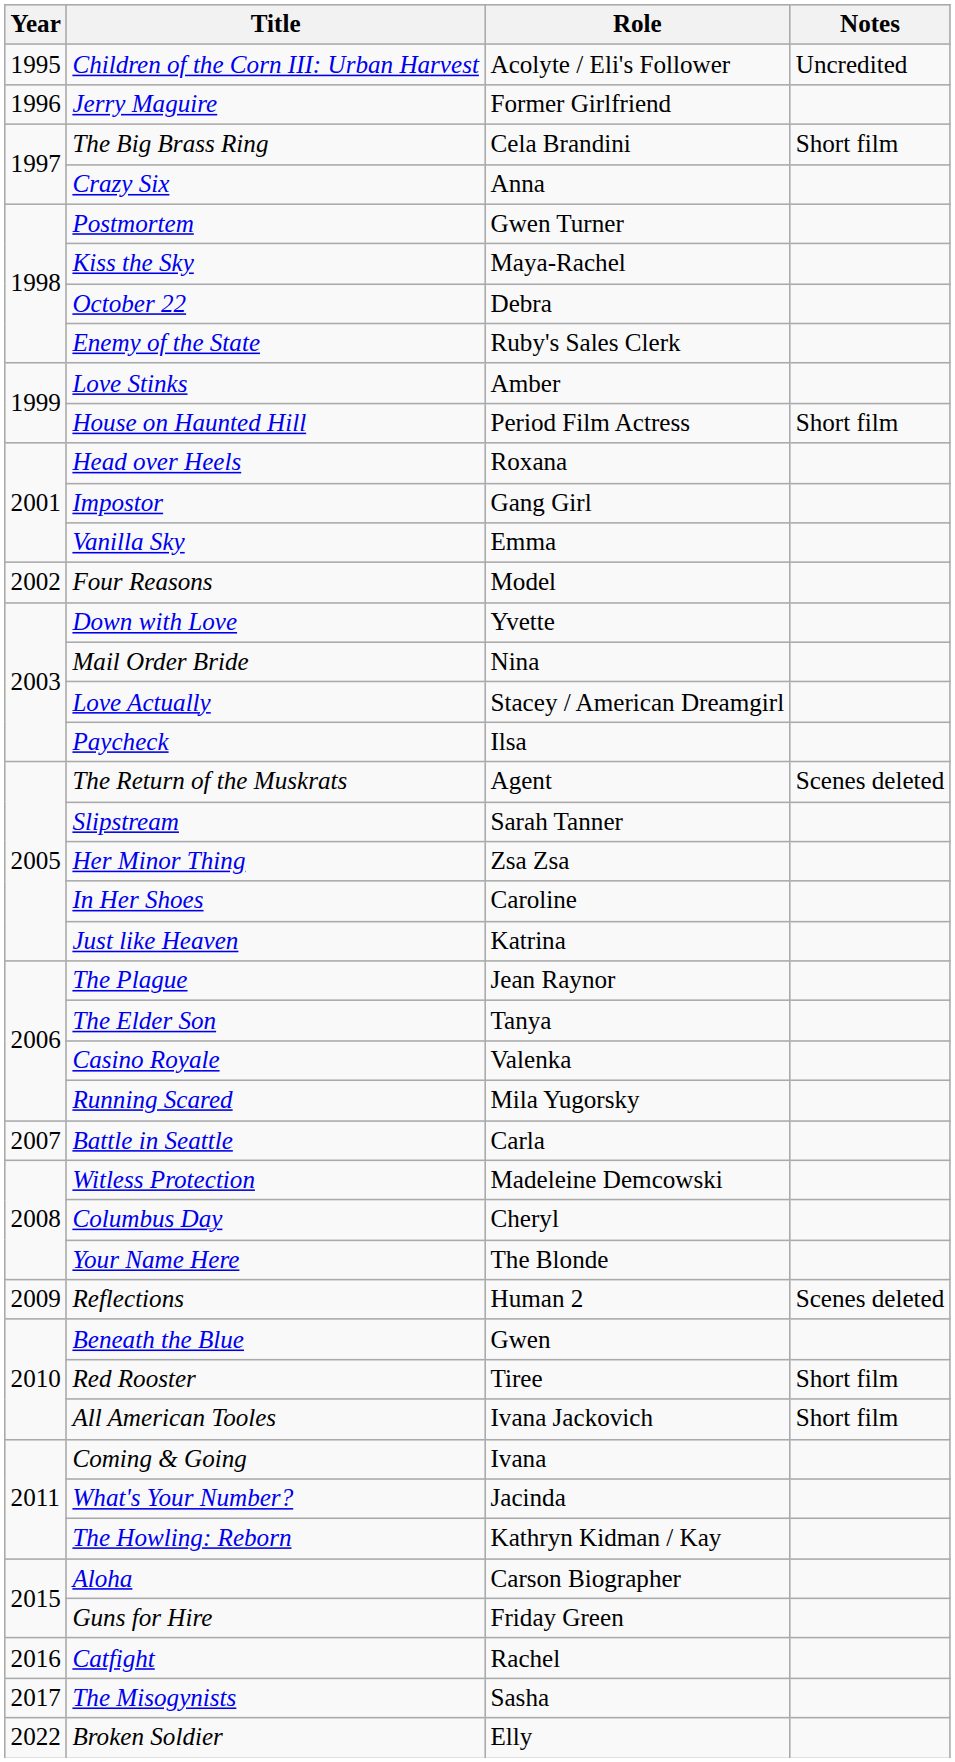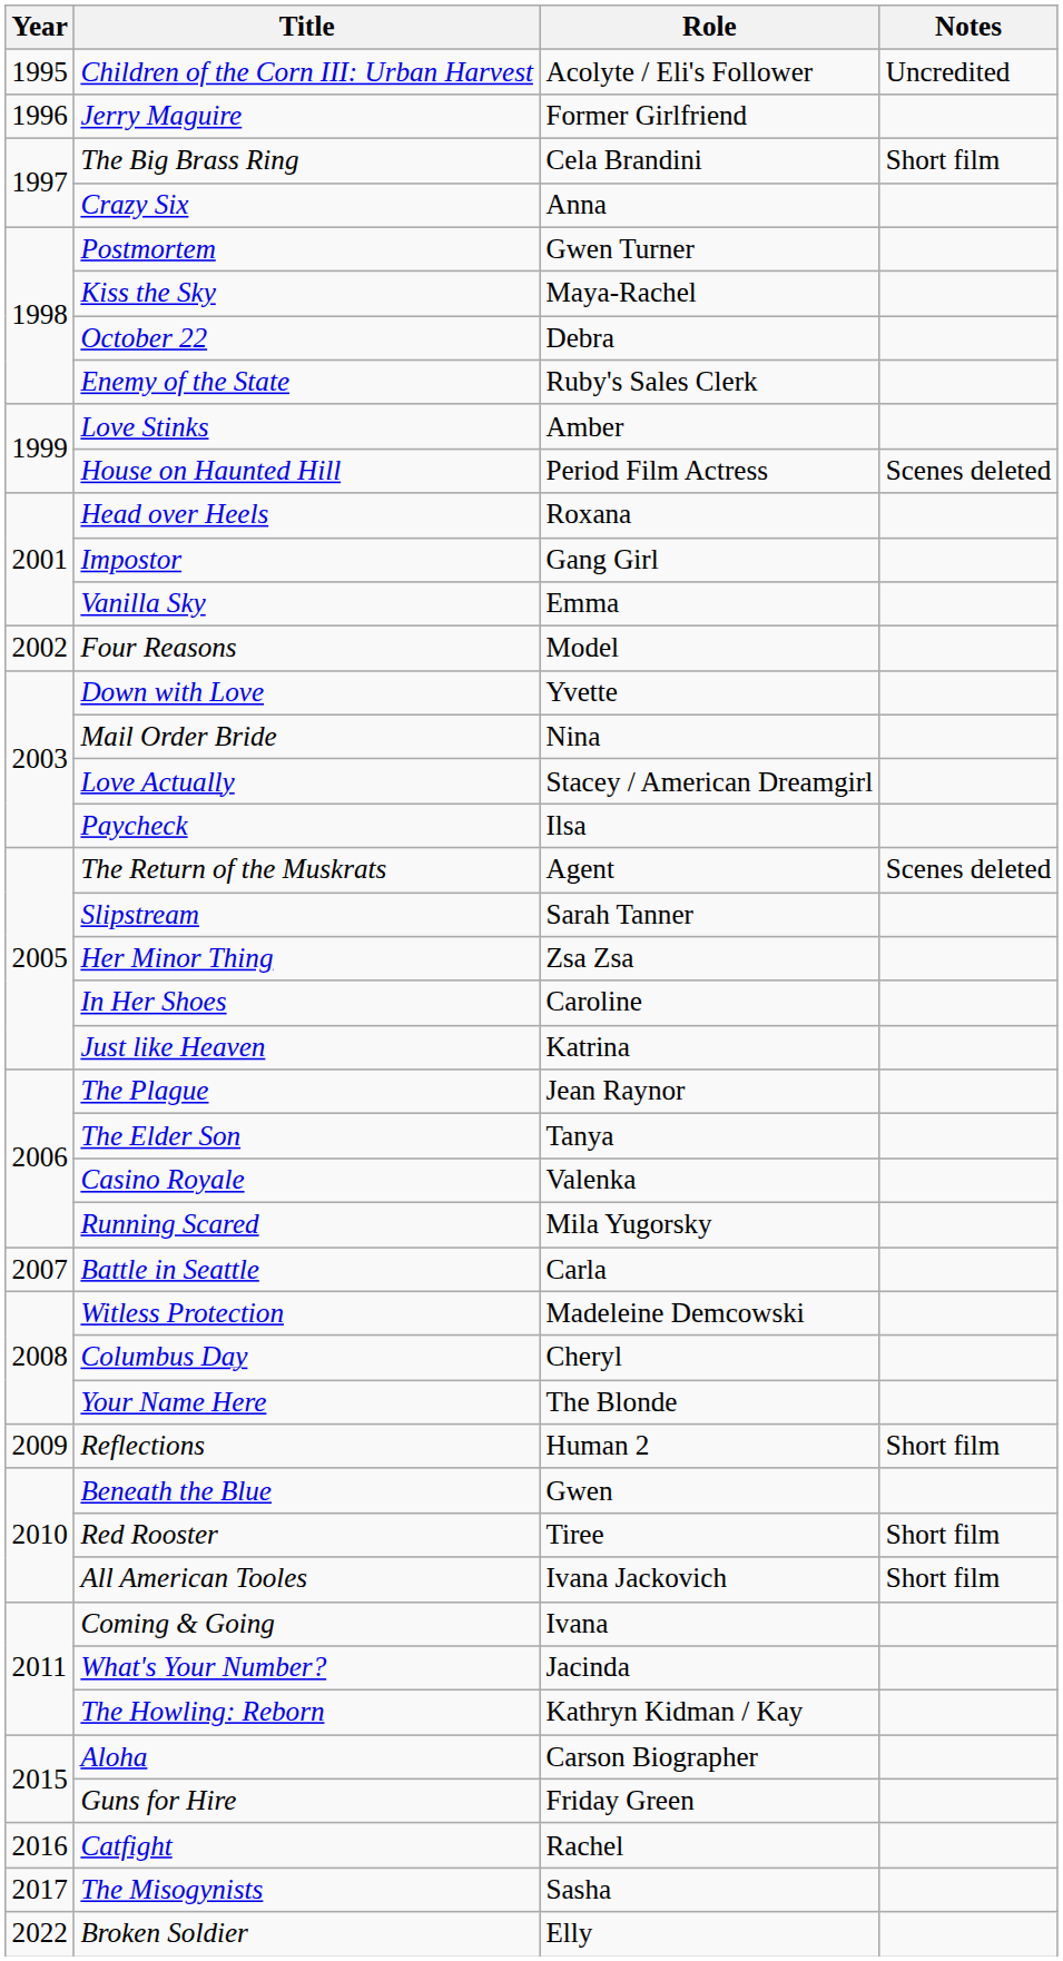 <table class="wikitable sortable">
 <tr>
 <th>Year</th>
 <th>Title</th>
 <th>Role</th>
 <th class="unsortable">Notes</th>
 </tr>
 <tr>
 <td>1995</td>
 <td><em><a href='#'>Children of the Corn III: Urban Harvest</a></em></td>
 <td>Acolyte / Eli's Follower</td>
 <td>Uncredited</td>
 </tr>
 <tr>
 <td>1996</td>
 <td><em><a href='#'>Jerry Maguire</a></em></td>
 <td>Former Girlfriend</td>
 <td></td>
 </tr>
 <tr>
 <td rowspan=2>1997</td>
 <td><em>The Big Brass Ring</em></td>
 <td>Cela Brandini</td>
 <td>Short film</td>
 </tr>
 <tr>
 <td><em><a href='#'>Crazy Six</a></em></td>
 <td>Anna</td>
 <td></td>
 </tr>
 <tr>
 <td rowspan=4>1998</td>
 <td><em><a href='#'>Postmortem</a></em></td>
 <td>Gwen Turner</td>
 <td></td>
 </tr>
 <tr>
 <td><em><a href='#'>Kiss the Sky</a></em></td>
 <td>Maya-Rachel</td>
 <td></td>
 </tr>
 <tr>
 <td><em><a href='#'>October 22</a></em></td>
 <td>Debra</td>
 <td></td>
 </tr>
 <tr>
 <td><em><a href='#'>Enemy of the State</a></em></td>
 <td>Ruby's Sales Clerk</td>
 <td></td>
 </tr>
 <tr>
 <td rowspan=2>1999</td>
 <td><em><a href='#'>Love Stinks</a></em></td>
 <td>Amber</td>
 <td></td>
 </tr>
 <tr>
 <td><em><a href='#'>House on Haunted Hill</a></em></td>
 <td>Period Film Actress</td>
-<td>Short film</td>
+<td>Scenes deleted</td>
 </tr>
 <tr>
 <td rowspan=3>2001</td>
 <td><em><a href='#'>Head over Heels</a></em></td>
 <td>Roxana</td>
 <td></td>
 </tr>
 <tr>
 <td><em><a href='#'>Impostor</a></em></td>
 <td>Gang Girl</td>
 <td></td>
 </tr>
 <tr>
 <td><em><a href='#'>Vanilla Sky</a></em></td>
 <td>Emma</td>
 <td></td>
 </tr>
 <tr>
 <td>2002</td>
 <td><em>Four Reasons</em></td>
 <td>Model</td>
 <td></td>
 </tr>
 <tr>
 <td rowspan=4>2003</td>
 <td><em><a href='#'>Down with Love</a></em></td>
 <td>Yvette</td>
 <td></td>
 </tr>
 <tr>
 <td><em>Mail Order Bride</em></td>
 <td>Nina</td>
 <td></td>
 </tr>
 <tr>
 <td><em><a href='#'>Love Actually</a></em></td>
 <td>Stacey / American Dreamgirl</td>
 <td></td>
 </tr>
 <tr>
 <td><em><a href='#'>Paycheck</a></em></td>
 <td>Ilsa</td>
 <td></td>
 </tr>
 <tr>
 <td rowspan=5>2005</td>
 <td><em>The Return of the Muskrats</em></td>
 <td>Agent</td>
 <td>Scenes deleted</td>
 </tr>
 <tr>
 <td><em><a href='#'>Slipstream</a></em></td>
 <td>Sarah Tanner</td>
 <td></td>
 </tr>
 <tr>
 <td><em><a href='#'>Her Minor Thing</a></em></td>
 <td>Zsa Zsa</td>
 <td></td>
 </tr>
 <tr>
 <td><em><a href='#'>In Her Shoes</a></em></td>
 <td>Caroline</td>
 <td></td>
 </tr>
 <tr>
 <td><em><a href='#'>Just like Heaven</a></em></td>
 <td>Katrina</td>
 <td></td>
 </tr>
 <tr>
 <td rowspan=4>2006</td>
 <td><em><a href='#'>The Plague</a></em></td>
 <td>Jean Raynor</td>
 <td></td>
 </tr>
 <tr>
 <td><em><a href='#'>The Elder Son</a></em></td>
 <td>Tanya</td>
 <td></td>
 </tr>
 <tr>
 <td><em><a href='#'>Casino Royale</a></em></td>
 <td>Valenka</td>
 <td></td>
 </tr>
 <tr>
 <td><em><a href='#'>Running Scared</a></em></td>
 <td>Mila Yugorsky</td>
 <td></td>
 </tr>
 <tr>
 <td>2007</td>
 <td><em><a href='#'>Battle in Seattle</a></em></td>
 <td>Carla</td>
 <td></td>
 </tr>
 <tr>
 <td rowspan=3>2008</td>
 <td><em><a href='#'>Witless Protection</a></em></td>
 <td>Madeleine Demcowski</td>
 <td></td>
 </tr>
 <tr>
 <td><em><a href='#'>Columbus Day</a></em></td>
 <td>Cheryl</td>
 <td></td>
 </tr>
 <tr>
 <td><em><a href='#'>Your Name Here</a></em></td>
 <td>The Blonde</td>
 <td></td>
 </tr>
 <tr>
 <td>2009</td>
 <td><em>Reflections</em></td>
 <td>Human 2</td>
-<td>Scenes deleted</td>
+<td>Short film</td>
 </tr>
 <tr>
 <td rowspan=3>2010</td>
 <td><em><a href='#'>Beneath the Blue</a></em></td>
 <td>Gwen</td>
 <td></td>
 </tr>
 <tr>
 <td><em>Red Rooster</em></td>
 <td>Tiree</td>
 <td>Short film</td>
 </tr>
 <tr>
 <td><em>All American Tooles</em></td>
 <td>Ivana Jackovich</td>
 <td>Short film</td>
 </tr>
 <tr>
 <td rowspan=3>2011</td>
 <td><em>Coming & Going</em></td>
 <td>Ivana</td>
 <td></td>
 </tr>
 <tr>
 <td><em><a href='#'>What's Your Number?</a></em></td>
 <td>Jacinda</td>
 <td></td>
 </tr>
 <tr>
 <td><em><a href='#'>The Howling: Reborn</a></em></td>
 <td>Kathryn Kidman / Kay</td>
 <td></td>
 </tr>
 <tr>
 <td rowspan=2>2015</td>
 <td><em><a href='#'>Aloha</a></em></td>
 <td>Carson Biographer</td>
 <td></td>
 </tr>
 <tr>
 <td><em>Guns for Hire</em></td>
 <td>Friday Green</td>
 <td></td>
 </tr>
 <tr>
 <td>2016</td>
 <td><em><a href='#'>Catfight</a></em></td>
 <td>Rachel</td>
 <td></td>
 </tr>
 <tr>
 <td>2017</td>
 <td><em><a href='#'>The Misogynists</a></em></td>
 <td>Sasha</td>
 <td></td>
 </tr>
 <tr>
 <td>2022</td>
 <td><em>Broken Soldier</em></td>
 <td>Elly</td>
 <td></td>
 </tr>
 </table>
